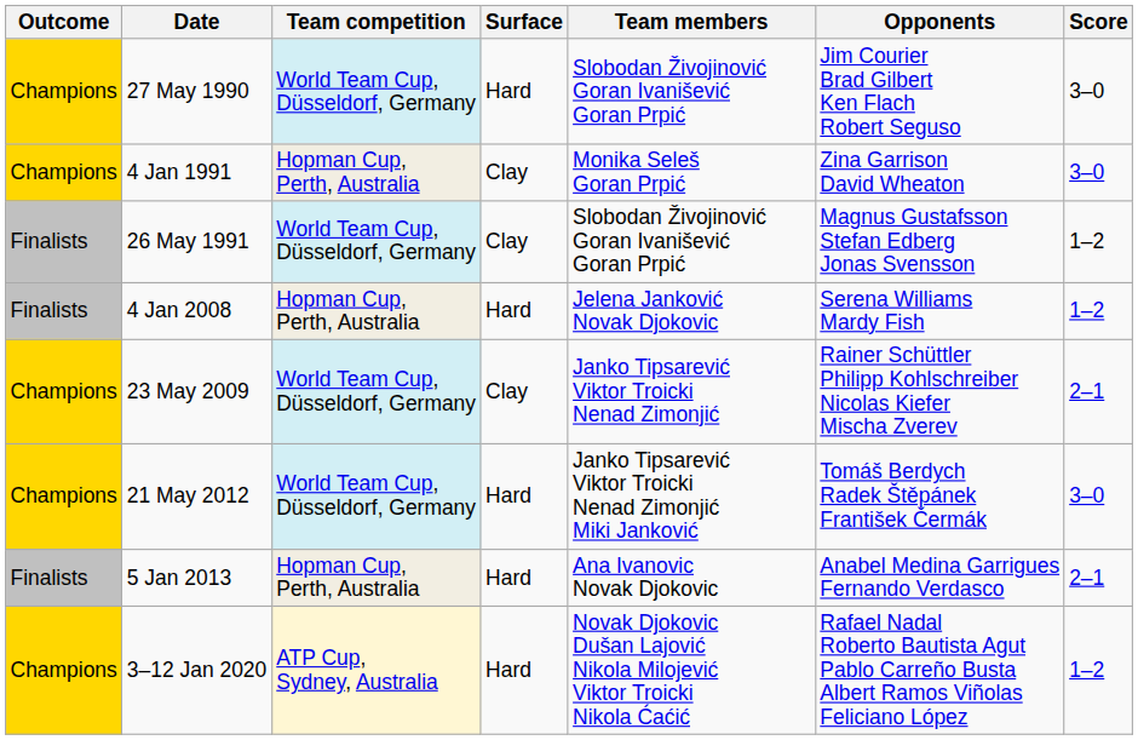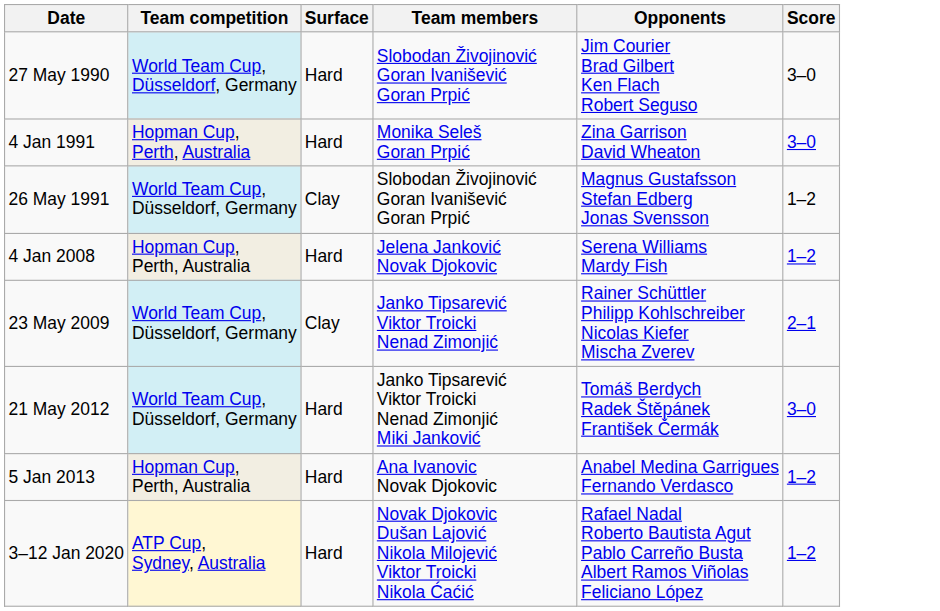 <table class="sortable wikitable">
 <tr>
-<th>Outcome</th>
 <th>Date</th>
 <th>Team competition</th>
 <th>Surface</th>
 <th width=180>Team members</th>
 <th>Opponents</th>
 <th>Score</th>
 </tr>
 <tr>
-<td bgcolor=#FFD700>Champions</td>
 <td>27 May 1990</td>
 <td bgcolor=#d2eff5><a href='#'>World Team Cup</a>,<br><a href='#'>Düsseldorf</a>, Germany</td>
 <td>Hard</td>
 <td> <a href='#'>Slobodan Živojinović</a> <br>  <a href='#'>Goran Ivanišević</a> <br>  <a href='#'>Goran Prpić</a></td>
 <td> <a href='#'>Jim Courier</a> <br>  <a href='#'>Brad Gilbert</a> <br>  <a href='#'>Ken Flach</a> <br>  <a href='#'>Robert Seguso</a></td>
 <td>3–0</td>
 </tr>
 <tr>
-<td bgcolor=#FFD700>Champions</td>
 <td>4 Jan 1991</td>
 <td bgcolor=#f2eee2><a href='#'>Hopman Cup</a>,<br><a href='#'>Perth</a>, <a href='#'>Australia</a></td>
-<td>Clay</td>
+<td>Hard</td>
 <td> <a href='#'>Monika Seleš</a> <br>  <a href='#'>Goran Prpić</a></td>
 <td> <a href='#'>Zina Garrison</a> <br>  <a href='#'>David Wheaton</a></td>
 <td><a href='#'>3–0</a></td>
 </tr>
 <tr>
-<td bgcolor=silver>Finalists</td>
 <td>26 May 1991</td>
 <td bgcolor=#d2eff5><a href='#'>World Team Cup</a>,<br>Düsseldorf, Germany</td>
 <td>Clay</td>
 <td> Slobodan Živojinović <br>  Goran Ivanišević <br>  Goran Prpić</td>
 <td> <a href='#'>Magnus Gustafsson</a> <br>  <a href='#'>Stefan Edberg</a> <br>  <a href='#'>Jonas Svensson</a></td>
 <td>1–2</td>
 </tr>
 <tr>
-<td bgcolor=silver>Finalists</td>
 <td>4 Jan 2008</td>
 <td bgcolor=#f2eee2><a href='#'>Hopman Cup</a>,<br>Perth, Australia</td>
 <td>Hard</td>
 <td> <a href='#'>Jelena Janković</a> <br>  <a href='#'>Novak Djokovic</a></td>
 <td> <a href='#'>Serena Williams</a> <br>  <a href='#'>Mardy Fish</a></td>
 <td><a href='#'>1–2</a></td>
 </tr>
 <tr>
-<td bgcolor=#FFD700>Champions</td>
 <td>23 May 2009</td>
 <td bgcolor=#d2eff5><a href='#'>World Team Cup</a>,<br>Düsseldorf, Germany</td>
 <td>Clay</td>
 <td> <a href='#'>Janko Tipsarević</a> <br>  <a href='#'>Viktor Troicki</a><br> <a href='#'>Nenad Zimonjić</a></td>
 <td> <a href='#'>Rainer Schüttler</a><br> <a href='#'>Philipp Kohlschreiber</a><br> <a href='#'>Nicolas Kiefer</a><br>  <a href='#'>Mischa Zverev</a></td>
 <td><a href='#'>2–1</a></td>
 </tr>
 <tr>
-<td bgcolor=#FFD700>Champions</td>
 <td>21 May 2012</td>
 <td bgcolor=#d2eff5><a href='#'>World Team Cup</a>,<br>Düsseldorf, Germany</td>
 <td>Hard</td>
 <td> Janko Tipsarević <br>  Viktor Troicki<br> Nenad Zimonjić<br> <a href='#'>Miki Janković</a></td>
 <td> <a href='#'>Tomáš Berdych</a><br> <a href='#'>Radek Štěpánek</a><br> <a href='#'>František Čermák</a></td>
 <td><a href='#'>3–0</a></td>
 </tr>
 <tr>
-<td bgcolor=silver>Finalists</td>
 <td>5 Jan 2013</td>
 <td bgcolor=#f2eee2><a href='#'>Hopman Cup</a>,<br>Perth, Australia</td>
 <td>Hard</td>
 <td> <a href='#'>Ana Ivanovic</a> <br>  Novak Djokovic</td>
 <td> <a href='#'>Anabel Medina Garrigues</a><br> <a href='#'>Fernando Verdasco</a></td>
-<td><a href='#'>2–1</a></td>
+<td><a href='#'>1–2</a></td>
 </tr>
 <tr>
-<td bgcolor=#FFD700>Champions</td>
 <td>3–12 Jan 2020</td>
 <td bgcolor=#fff7d3><a href='#'>ATP Cup</a>,<br><a href='#'>Sydney</a>, <a href='#'>Australia</a></td>
 <td>Hard</td>
 <td> <a href='#'>Novak Djokovic</a><br> <a href='#'>Dušan Lajović</a><br> <a href='#'>Nikola Milojević</a><br> <a href='#'>Viktor Troicki</a><br> <a href='#'>Nikola Ćaćić</a></td>
 <td> <a href='#'>Rafael Nadal</a><br> <a href='#'>Roberto Bautista Agut</a><br> <a href='#'>Pablo Carreño Busta</a><br> <a href='#'>Albert Ramos Viñolas</a><br> <a href='#'>Feliciano López</a></td>
 <td><a href='#'>1–2</a></td>
 </tr>
 </table>
